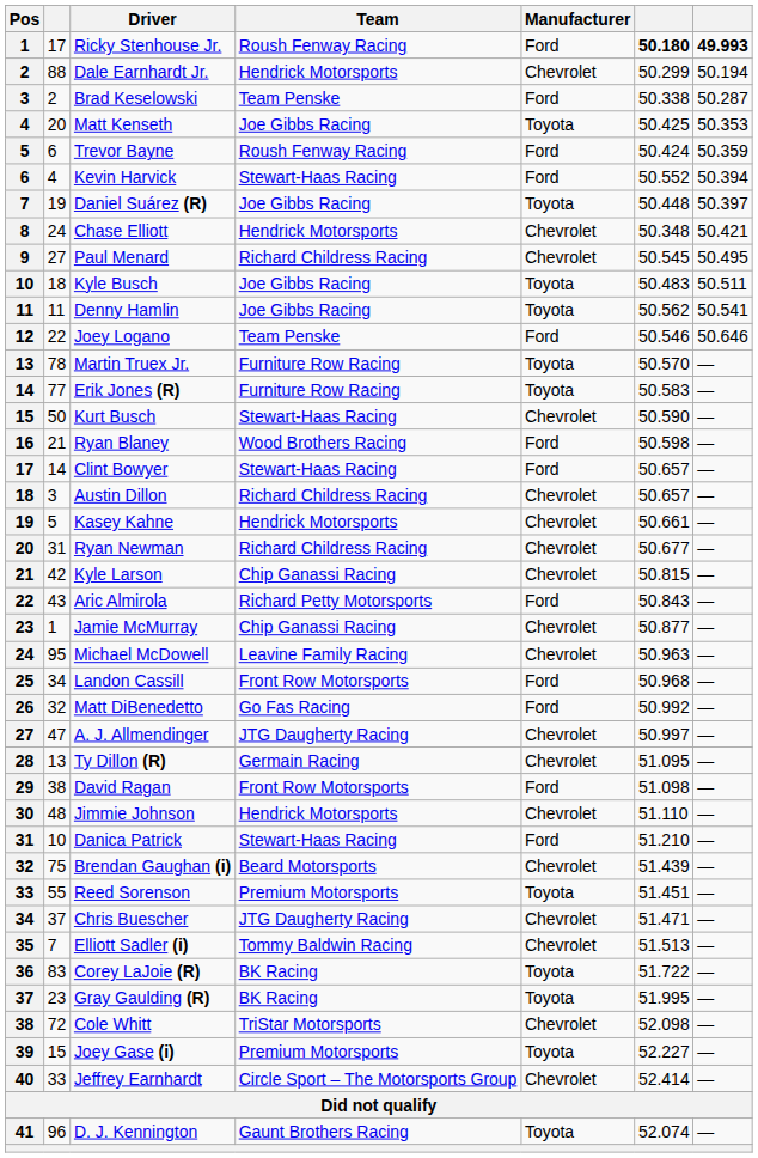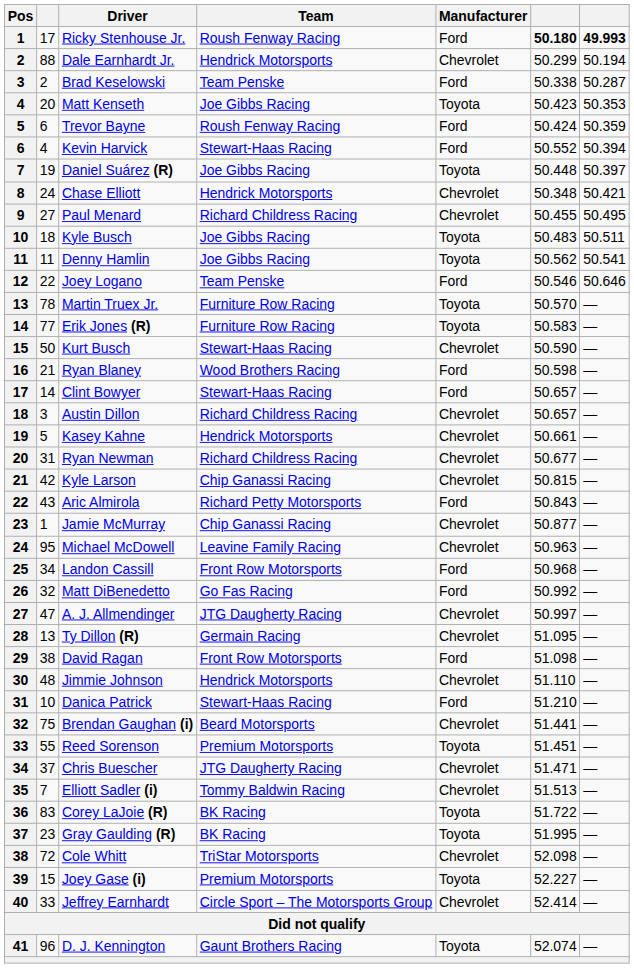 <table class="wikitable" style="font-size:95%">
 <tr>
 <th>Pos</th>
 <th></th>
 <th>Driver</th>
 <th>Team</th>
 <th>Manufacturer</th>
 <th></th>
 <th></th>
 </tr>
 <tr>
 <th>1</th>
 <td>17</td>
 <td><a href='#'>Ricky Stenhouse Jr.</a></td>
 <td><a href='#'>Roush Fenway Racing</a></td>
 <td>Ford</td>
 <td><strong>50.180</strong></td>
 <td><strong>49.993</strong></td>
 </tr>
 <tr>
 <th>2</th>
 <td>88</td>
 <td><a href='#'>Dale Earnhardt Jr.</a></td>
 <td><a href='#'>Hendrick Motorsports</a></td>
 <td>Chevrolet</td>
 <td>50.299</td>
 <td>50.194</td>
 </tr>
 <tr>
 <th>3</th>
 <td>2</td>
 <td><a href='#'>Brad Keselowski</a></td>
 <td><a href='#'>Team Penske</a></td>
 <td>Ford</td>
 <td>50.338</td>
 <td>50.287</td>
 </tr>
 <tr>
 <th>4</th>
 <td>20</td>
 <td><a href='#'>Matt Kenseth</a></td>
 <td><a href='#'>Joe Gibbs Racing</a></td>
 <td>Toyota</td>
-<td>50.425</td>
+<td>50.423</td>
 <td>50.353</td>
 </tr>
 <tr>
 <th>5</th>
 <td>6</td>
 <td><a href='#'>Trevor Bayne</a></td>
 <td><a href='#'>Roush Fenway Racing</a></td>
 <td>Ford</td>
 <td>50.424</td>
 <td>50.359</td>
 </tr>
 <tr>
 <th>6</th>
 <td>4</td>
 <td><a href='#'>Kevin Harvick</a></td>
 <td><a href='#'>Stewart-Haas Racing</a></td>
 <td>Ford</td>
 <td>50.552</td>
 <td>50.394</td>
 </tr>
 <tr>
 <th>7</th>
 <td>19</td>
 <td><a href='#'>Daniel Suárez</a> <strong>(R)</strong></td>
 <td><a href='#'>Joe Gibbs Racing</a></td>
 <td>Toyota</td>
 <td>50.448</td>
 <td>50.397</td>
 </tr>
 <tr>
 <th>8</th>
 <td>24</td>
 <td><a href='#'>Chase Elliott</a></td>
 <td><a href='#'>Hendrick Motorsports</a></td>
 <td>Chevrolet</td>
 <td>50.348</td>
 <td>50.421</td>
 </tr>
 <tr>
 <th>9</th>
 <td>27</td>
 <td><a href='#'>Paul Menard</a></td>
 <td><a href='#'>Richard Childress Racing</a></td>
 <td>Chevrolet</td>
-<td>50.545</td>
+<td>50.455</td>
 <td>50.495</td>
 </tr>
 <tr>
 <th>10</th>
 <td>18</td>
 <td><a href='#'>Kyle Busch</a></td>
 <td><a href='#'>Joe Gibbs Racing</a></td>
 <td>Toyota</td>
 <td>50.483</td>
 <td>50.511</td>
 </tr>
 <tr>
 <th>11</th>
 <td>11</td>
 <td><a href='#'>Denny Hamlin</a></td>
 <td><a href='#'>Joe Gibbs Racing</a></td>
 <td>Toyota</td>
 <td>50.562</td>
 <td>50.541</td>
 </tr>
 <tr>
 <th>12</th>
 <td>22</td>
 <td><a href='#'>Joey Logano</a></td>
 <td><a href='#'>Team Penske</a></td>
 <td>Ford</td>
 <td>50.546</td>
 <td>50.646</td>
 </tr>
 <tr>
 <th>13</th>
 <td>78</td>
 <td><a href='#'>Martin Truex Jr.</a></td>
 <td><a href='#'>Furniture Row Racing</a></td>
 <td>Toyota</td>
 <td>50.570</td>
 <td>—</td>
 </tr>
 <tr>
 <th>14</th>
 <td>77</td>
 <td><a href='#'>Erik Jones</a> <strong>(R)</strong></td>
 <td><a href='#'>Furniture Row Racing</a></td>
 <td>Toyota</td>
 <td>50.583</td>
 <td>—</td>
 </tr>
 <tr>
 <th>15</th>
 <td>50</td>
 <td><a href='#'>Kurt Busch</a></td>
 <td><a href='#'>Stewart-Haas Racing</a></td>
 <td>Chevrolet</td>
 <td>50.590</td>
 <td>—</td>
 </tr>
 <tr>
 <th>16</th>
 <td>21</td>
 <td><a href='#'>Ryan Blaney</a></td>
 <td><a href='#'>Wood Brothers Racing</a></td>
 <td>Ford</td>
 <td>50.598</td>
 <td>—</td>
 </tr>
 <tr>
 <th>17</th>
 <td>14</td>
 <td><a href='#'>Clint Bowyer</a></td>
 <td><a href='#'>Stewart-Haas Racing</a></td>
 <td>Ford</td>
 <td>50.657</td>
 <td>—</td>
 </tr>
 <tr>
 <th>18</th>
 <td>3</td>
 <td><a href='#'>Austin Dillon</a></td>
 <td><a href='#'>Richard Childress Racing</a></td>
 <td>Chevrolet</td>
 <td>50.657</td>
 <td>—</td>
 </tr>
 <tr>
 <th>19</th>
 <td>5</td>
 <td><a href='#'>Kasey Kahne</a></td>
 <td><a href='#'>Hendrick Motorsports</a></td>
 <td>Chevrolet</td>
 <td>50.661</td>
 <td>—</td>
 </tr>
 <tr>
 <th>20</th>
 <td>31</td>
 <td><a href='#'>Ryan Newman</a></td>
 <td><a href='#'>Richard Childress Racing</a></td>
 <td>Chevrolet</td>
 <td>50.677</td>
 <td>—</td>
 </tr>
 <tr>
 <th>21</th>
 <td>42</td>
 <td><a href='#'>Kyle Larson</a></td>
 <td><a href='#'>Chip Ganassi Racing</a></td>
 <td>Chevrolet</td>
 <td>50.815</td>
 <td>—</td>
 </tr>
 <tr>
 <th>22</th>
 <td>43</td>
 <td><a href='#'>Aric Almirola</a></td>
 <td><a href='#'>Richard Petty Motorsports</a></td>
 <td>Ford</td>
 <td>50.843</td>
 <td>—</td>
 </tr>
 <tr>
 <th>23</th>
 <td>1</td>
 <td><a href='#'>Jamie McMurray</a></td>
 <td><a href='#'>Chip Ganassi Racing</a></td>
 <td>Chevrolet</td>
 <td>50.877</td>
 <td>—</td>
 </tr>
 <tr>
 <th>24</th>
 <td>95</td>
 <td><a href='#'>Michael McDowell</a></td>
 <td><a href='#'>Leavine Family Racing</a></td>
 <td>Chevrolet</td>
 <td>50.963</td>
 <td>—</td>
 </tr>
 <tr>
 <th>25</th>
 <td>34</td>
 <td><a href='#'>Landon Cassill</a></td>
 <td><a href='#'>Front Row Motorsports</a></td>
 <td>Ford</td>
 <td>50.968</td>
 <td>—</td>
 </tr>
 <tr>
 <th>26</th>
 <td>32</td>
 <td><a href='#'>Matt DiBenedetto</a></td>
 <td><a href='#'>Go Fas Racing</a></td>
 <td>Ford</td>
 <td>50.992</td>
 <td>—</td>
 </tr>
 <tr>
 <th>27</th>
 <td>47</td>
 <td><a href='#'>A. J. Allmendinger</a></td>
 <td><a href='#'>JTG Daugherty Racing</a></td>
 <td>Chevrolet</td>
 <td>50.997</td>
 <td>—</td>
 </tr>
 <tr>
 <th>28</th>
 <td>13</td>
 <td><a href='#'>Ty Dillon</a> <strong>(R)</strong></td>
 <td><a href='#'>Germain Racing</a></td>
 <td>Chevrolet</td>
 <td>51.095</td>
 <td>—</td>
 </tr>
 <tr>
 <th>29</th>
 <td>38</td>
 <td><a href='#'>David Ragan</a></td>
 <td><a href='#'>Front Row Motorsports</a></td>
 <td>Ford</td>
 <td>51.098</td>
 <td>—</td>
 </tr>
 <tr>
 <th>30</th>
 <td>48</td>
 <td><a href='#'>Jimmie Johnson</a></td>
 <td><a href='#'>Hendrick Motorsports</a></td>
 <td>Chevrolet</td>
 <td>51.110</td>
 <td>—</td>
 </tr>
 <tr>
 <th>31</th>
 <td>10</td>
 <td><a href='#'>Danica Patrick</a></td>
 <td><a href='#'>Stewart-Haas Racing</a></td>
 <td>Ford</td>
 <td>51.210</td>
 <td>—</td>
 </tr>
 <tr>
 <th>32</th>
 <td>75</td>
 <td><a href='#'>Brendan Gaughan</a> <strong>(i)</strong></td>
 <td><a href='#'>Beard Motorsports</a></td>
 <td>Chevrolet</td>
-<td>51.439</td>
+<td>51.441</td>
 <td>—</td>
 </tr>
 <tr>
 <th>33</th>
 <td>55</td>
 <td><a href='#'>Reed Sorenson</a></td>
 <td><a href='#'>Premium Motorsports</a></td>
 <td>Toyota</td>
 <td>51.451</td>
 <td>—</td>
 </tr>
 <tr>
 <th>34</th>
 <td>37</td>
 <td><a href='#'>Chris Buescher</a></td>
 <td><a href='#'>JTG Daugherty Racing</a></td>
 <td>Chevrolet</td>
 <td>51.471</td>
 <td>—</td>
 </tr>
 <tr>
 <th>35</th>
 <td>7</td>
 <td><a href='#'>Elliott Sadler</a> <strong>(i)</strong></td>
 <td><a href='#'>Tommy Baldwin Racing</a></td>
 <td>Chevrolet</td>
 <td>51.513</td>
 <td>—</td>
 </tr>
 <tr>
 <th>36</th>
 <td>83</td>
 <td><a href='#'>Corey LaJoie</a> <strong>(R)</strong></td>
 <td><a href='#'>BK Racing</a></td>
 <td>Toyota</td>
 <td>51.722</td>
 <td>—</td>
 </tr>
 <tr>
 <th>37</th>
 <td>23</td>
 <td><a href='#'>Gray Gaulding</a> <strong>(R)</strong></td>
 <td><a href='#'>BK Racing</a></td>
 <td>Toyota</td>
 <td>51.995</td>
 <td>—</td>
 </tr>
 <tr>
 <th>38</th>
 <td>72</td>
 <td><a href='#'>Cole Whitt</a></td>
 <td><a href='#'>TriStar Motorsports</a></td>
 <td>Chevrolet</td>
 <td>52.098</td>
 <td>—</td>
 </tr>
 <tr>
 <th>39</th>
 <td>15</td>
 <td><a href='#'>Joey Gase</a> <strong>(i)</strong></td>
 <td><a href='#'>Premium Motorsports</a></td>
 <td>Toyota</td>
 <td>52.227</td>
 <td>—</td>
 </tr>
 <tr>
 <th>40</th>
 <td>33</td>
 <td><a href='#'>Jeffrey Earnhardt</a></td>
 <td><a href='#'>Circle Sport – The Motorsports Group</a></td>
 <td>Chevrolet</td>
 <td>52.414</td>
 <td>—</td>
 </tr>
 <tr>
 <th colspan="7">Did not qualify</th>
 </tr>
 <tr>
 <th>41</th>
 <td>96</td>
 <td><a href='#'>D. J. Kennington</a></td>
 <td><a href='#'>Gaunt Brothers Racing</a></td>
 <td>Toyota</td>
 <td>52.074</td>
 <td>—</td>
 </tr>
 <tr>
 <th colspan="7"></th>
 </tr>
 </table>
